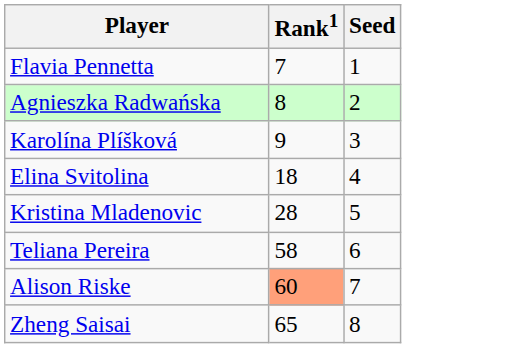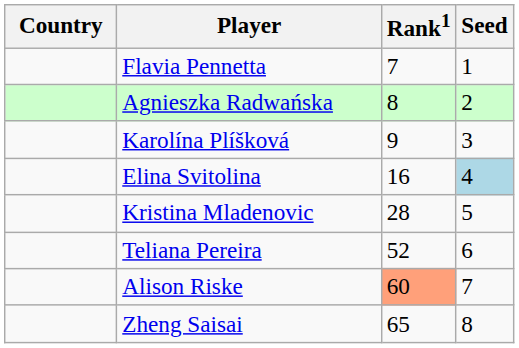 <table class="sortable wikitable">
 <tr>
+<th width="70">Country</th>
 <th width="175">Player</th>
 <th>Rank<sup>1</sup></th>
 <th>Seed</th>
 </tr>
 <tr>
+<td></td>
 <td><a href='#'>Flavia Pennetta</a></td>
 <td>7</td>
 <td>1</td>
 </tr>
 <tr style="background:#cfc;">
+<td></td>
 <td><a href='#'>Agnieszka Radwańska</a></td>
 <td>8</td>
 <td>2</td>
 </tr>
 <tr>
+<td></td>
 <td><a href='#'>Karolína Plíšková</a></td>
 <td>9</td>
 <td>3</td>
 </tr>
 <tr>
+<td></td>
 <td><a href='#'>Elina Svitolina</a></td>
-<td>18</td>
-<td>4</td>
+<td>16</td>
+<td style="background: lightblue;">4</td>
 </tr>
 <tr>
+<td></td>
 <td><a href='#'>Kristina Mladenovic</a></td>
 <td>28</td>
 <td>5</td>
 </tr>
 <tr>
+<td></td>
 <td><a href='#'>Teliana Pereira</a></td>
-<td>58</td>
+<td>52</td>
 <td>6</td>
 </tr>
 <tr>
+<td></td>
 <td><a href='#'>Alison Riske</a></td>
 <td style="background: lightsalmon;">60</td>
 <td>7</td>
 </tr>
 <tr>
+<td></td>
 <td><a href='#'>Zheng Saisai</a></td>
 <td>65</td>
 <td>8</td>
 </tr>
 </table>
